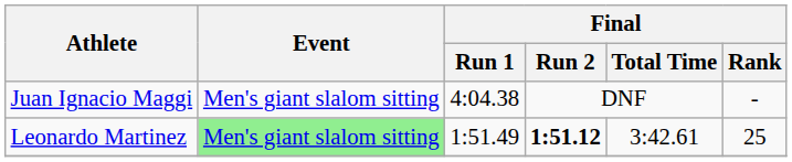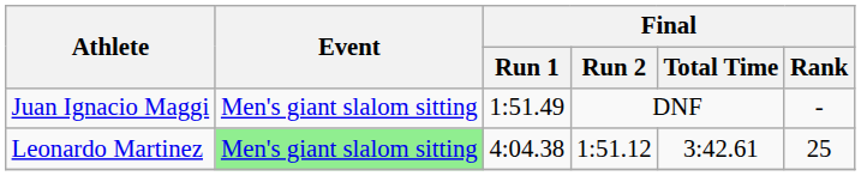 <table class="wikitable" style="font-size:90%">
 <tr>
 <th rowspan="2">Athlete</th>
 <th rowspan="2">Event</th>
 <th colspan="4">Final</th>
 </tr>
 <tr>
 <th>Run 1</th>
 <th>Run 2</th>
 <th>Total Time</th>
 <th>Rank</th>
 </tr>
 <tr align="center">
 <td align="left"><a href='#'>Juan Ignacio Maggi</a></td>
 <td align="left"><a href='#'>Men's giant slalom sitting</a></td>
-<td>4:04.38</td>
+<td>1:51.49</td>
 <td colspan="2">DNF</td>
 <td>-</td>
 </tr>
 <tr align="center">
 <td align="left"><a href='#'>Leonardo Martinez</a></td>
 <td align="left" style="background: lightgreen;"><a href='#'>Men's giant slalom sitting</a></td>
-<td>1:51.49</td>
-<td><strong>1:51.12</strong></td>
+<td>4:04.38</td>
+<td>1:51.12</td>
 <td>3:42.61</td>
 <td>25</td>
 </tr>
 <tr>
 </tr>
 </table>
